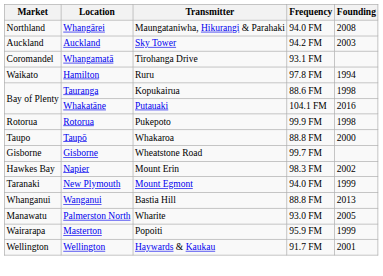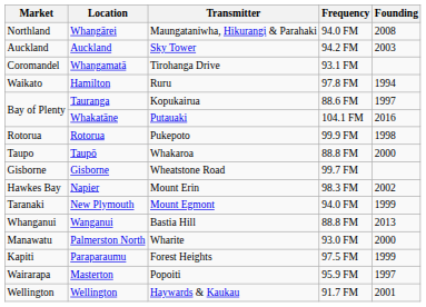 <table class="wikitable sortable" style="font-size:90%;">
 <tr>
 <th scope="col">Market</th>
 <th scope="col">Location</th>
 <th scope="col">Transmitter</th>
 <th scope="col">Frequency</th>
 <th scope="col">Founding</th>
 </tr>
 <tr>
 <td>Northland</td>
 <td><a href='#'>Whangārei</a></td>
 <td>Maungataniwha, <a href='#'>Hikurangi</a> & Parahaki</td>
 <td>94.0 FM</td>
 <td>2008</td>
 </tr>
 <tr>
 <td>Auckland</td>
 <td><a href='#'>Auckland</a></td>
 <td><a href='#'>Sky Tower</a></td>
 <td>94.2 FM</td>
 <td>2003</td>
 </tr>
 <tr>
 <td>Coromandel</td>
 <td><a href='#'>Whangamatā</a></td>
 <td>Tirohanga Drive</td>
 <td>93.1 FM</td>
 <td></td>
 </tr>
 <tr>
 <td>Waikato</td>
 <td><a href='#'>Hamilton</a></td>
 <td>Ruru</td>
 <td>97.8 FM</td>
 <td>1994</td>
 </tr>
 <tr>
 <td rowspan=2>Bay of Plenty</td>
 <td><a href='#'>Tauranga</a></td>
 <td>Kopukairua</td>
 <td>88.6 FM</td>
-<td>1998</td>
+<td>1997</td>
 </tr>
 <tr>
 <td><a href='#'>Whakatāne</a></td>
 <td><a href='#'>Putauaki</a></td>
 <td>104.1 FM</td>
 <td>2016</td>
 </tr>
 <tr>
 <td>Rotorua</td>
 <td><a href='#'>Rotorua</a></td>
 <td>Pukepoto</td>
 <td>99.9 FM</td>
 <td>1998</td>
 </tr>
 <tr>
 <td>Taupo</td>
 <td><a href='#'>Taupō</a></td>
 <td>Whakaroa</td>
 <td>88.8 FM</td>
 <td>2000</td>
 </tr>
 <tr>
 <td>Gisborne</td>
 <td><a href='#'>Gisborne</a></td>
 <td>Wheatstone Road</td>
 <td>99.7 FM</td>
 <td></td>
 </tr>
 <tr>
 <td>Hawkes Bay</td>
 <td><a href='#'>Napier</a></td>
 <td>Mount Erin</td>
 <td>98.3 FM</td>
 <td>2002</td>
 </tr>
 <tr>
 <td>Taranaki</td>
 <td><a href='#'>New Plymouth</a></td>
 <td><a href='#'>Mount Egmont</a></td>
 <td>94.0 FM</td>
 <td>1999</td>
 </tr>
 <tr>
 <td>Whanganui</td>
 <td><a href='#'>Wanganui</a></td>
 <td>Bastia Hill</td>
 <td>88.8 FM</td>
 <td>2013</td>
 </tr>
 <tr>
 <td>Manawatu</td>
 <td><a href='#'>Palmerston North</a></td>
 <td>Wharite</td>
 <td>93.0 FM</td>
-<td>2005</td>
+<td>2000</td>
+</tr>
+<tr>
+<td>Kapiti</td>
+<td><a href='#'>Paraparaumu</a></td>
+<td>Forest Heights</td>
+<td>97.5 FM</td>
+<td>1999</td>
 </tr>
 <tr>
 <td>Wairarapa</td>
 <td><a href='#'>Masterton</a></td>
 <td>Popoiti</td>
 <td>95.9 FM</td>
-<td>1999</td>
+<td>1997</td>
 </tr>
 <tr>
 <td>Wellington</td>
 <td><a href='#'>Wellington</a></td>
 <td><a href='#'>Haywards</a> & <a href='#'>Kaukau</a></td>
 <td>91.7 FM</td>
 <td>2001</td>
 </tr>
 </table>
